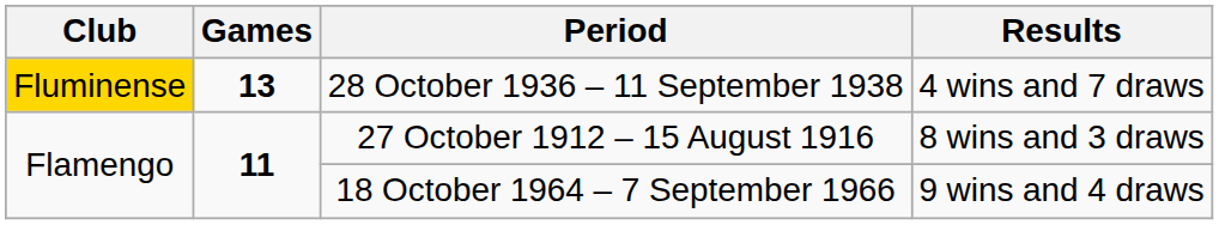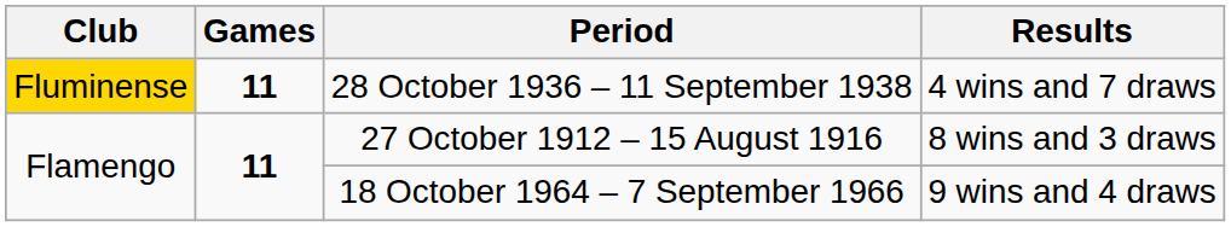 <table class="wikitable sortable" style="text-align:center;">
 <tr>
 <th style="width">Club</th>
 <th>Games</th>
 <th>Period</th>
 <th>Results</th>
 </tr>
 <tr>
 <td style="background: gold;">Fluminense</td>
-<td><strong>13</strong></td>
+<td><strong>11</strong></td>
 <td>28 October 1936 – 11 September 1938</td>
 <td>4 wins and 7 draws</td>
 </tr>
 <tr>
 <td rowspan="2">Flamengo</td>
 <td rowspan="2"><strong>11</strong></td>
 <td>27 October 1912 – 15 August 1916</td>
 <td>8 wins and 3 draws</td>
 </tr>
 <tr>
 <td>18 October 1964 – 7 September 1966</td>
 <td>9 wins and 4 draws</td>
 </tr>
 </table>
